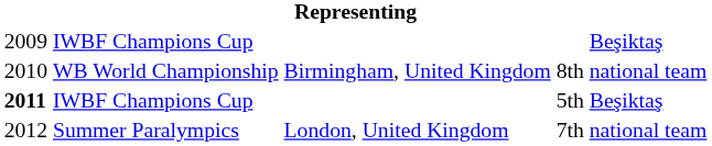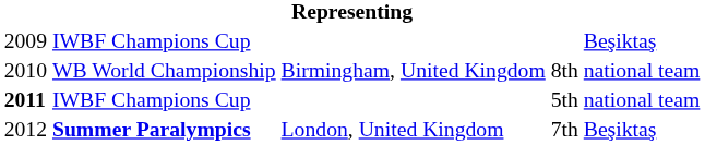 <table>
 <tr>
 <th colspan="6">Representing </th>
 </tr>
 <tr>
 <td>2009</td>
 <td><a href='#'>IWBF Champions Cup</a></td>
 <td></td>
 <td></td>
 <td><a href='#'>Beşiktaş</a></td>
 </tr>
 <tr>
 <td>2010</td>
 <td><a href='#'>WB World Championship</a></td>
 <td><a href='#'>Birmingham</a>, <a href='#'>United Kingdom</a></td>
 <td>8th</td>
 <td><a href='#'>national team</a></td>
 </tr>
 <tr>
 <td><strong>2011</strong></td>
 <td><a href='#'>IWBF Champions Cup</a></td>
 <td></td>
 <td>5th</td>
-<td><a href='#'>Beşiktaş</a></td>
+<td><a href='#'>national team</a></td>
 </tr>
 <tr>
 <td>2012</td>
-<td><a href='#'>Summer Paralympics</a></td>
+<td><strong><a href='#'>Summer Paralympics</a></strong></td>
 <td><a href='#'>London</a>, <a href='#'>United Kingdom</a></td>
 <td>7th</td>
-<td><a href='#'>national team</a></td>
+<td><a href='#'>Beşiktaş</a></td>
 </tr>
 </table>
